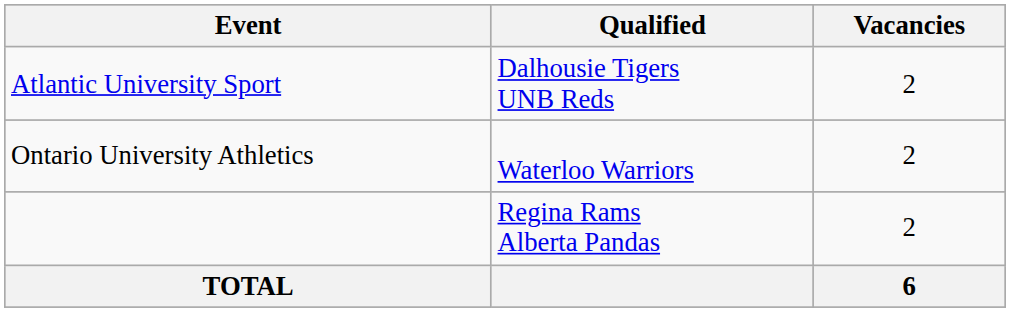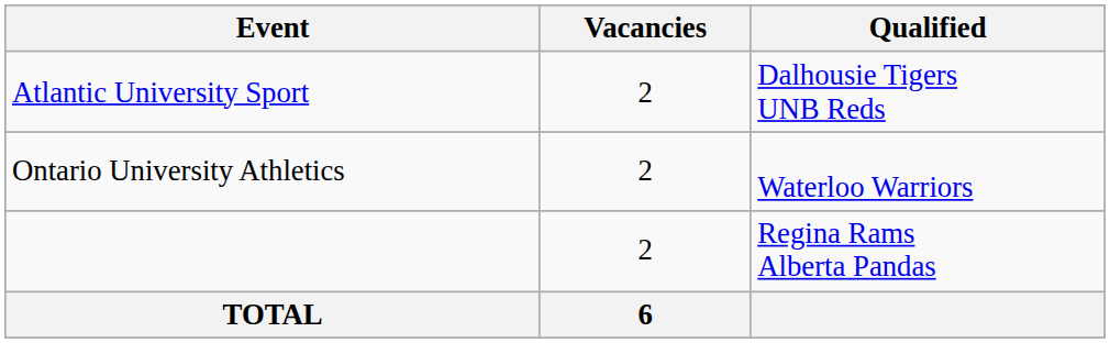 <table class="wikitable" style="width:600px;">
 <tr>
 <th>Event</th>
+<th>Vacancies</th>
 <th>Qualified</th>
-<th>Vacancies</th>
 </tr>
 <tr>
 <td><a href='#'>Atlantic University Sport</a></td>
+<td align=center>2</td>
 <td> <a href='#'>Dalhousie Tigers</a> <br>  <a href='#'>UNB Reds</a></td>
-<td align=center>2</td>
 </tr>
 <tr>
 <td>Ontario University Athletics</td>
+<td align=center>2</td>
 <td> <br>  <a href='#'>Waterloo Warriors</a></td>
-<td align=center>2</td>
 </tr>
 <tr>
 <td></td>
+<td align=center>2</td>
 <td> <a href='#'>Regina Rams</a> <br>  <a href='#'>Alberta Pandas</a></td>
-<td align=center>2</td>
 </tr>
 <tr>
 <th>TOTAL</th>
+<th>6</th>
 <th></th>
-<th>6</th>
 </tr>
 </table>
